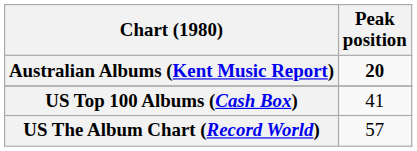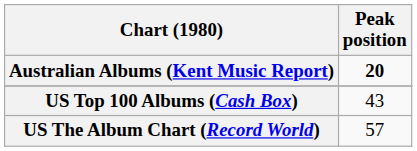 <table class="wikitable sortable plainrowheaders" style="text-align:center">
 <tr>
 <th scope="col">Chart (1980)</th>
 <th scope="col">Peak<br>position</th>
 </tr>
 <tr>
 <th scope="row">Australian Albums (<a href='#'>Kent Music Report</a>)</th>
 <td><strong>20</strong></td>
 </tr>
 <tr>
 </tr>
 <tr>
 </tr>
 <tr>
 <th scope="row">US Top 100 Albums (<em><a href='#'>Cash Box</a></em>)</th>
-<td>41</td>
+<td>43</td>
 </tr>
 <tr>
 <th scope="row">US The Album Chart (<em><a href='#'>Record World</a></em>)</th>
 <td>57</td>
 </tr>
 </table>
